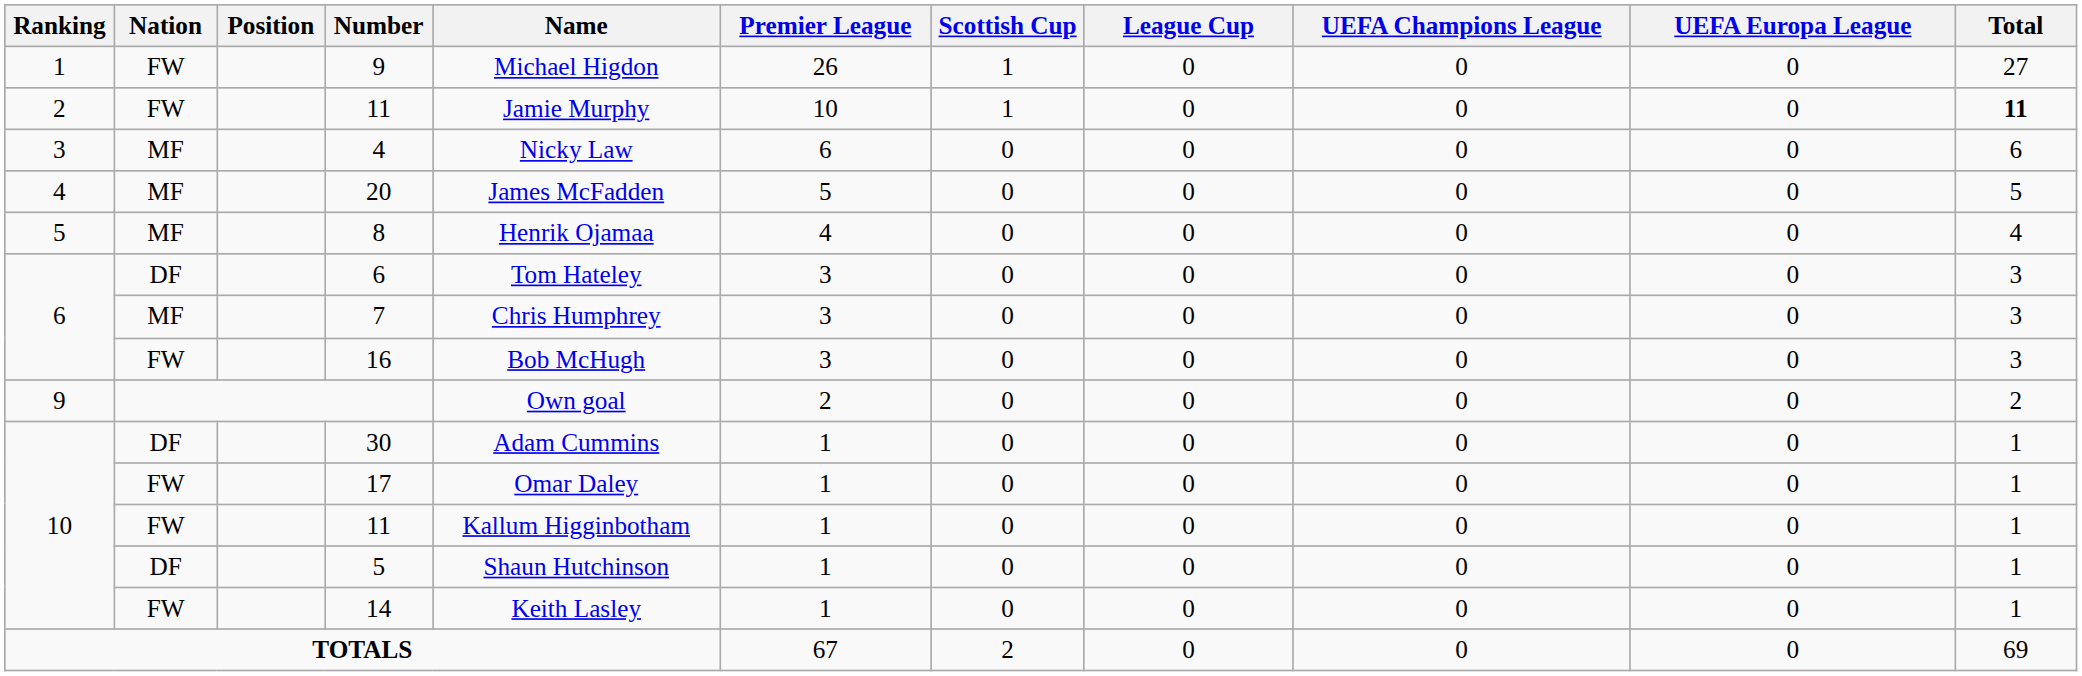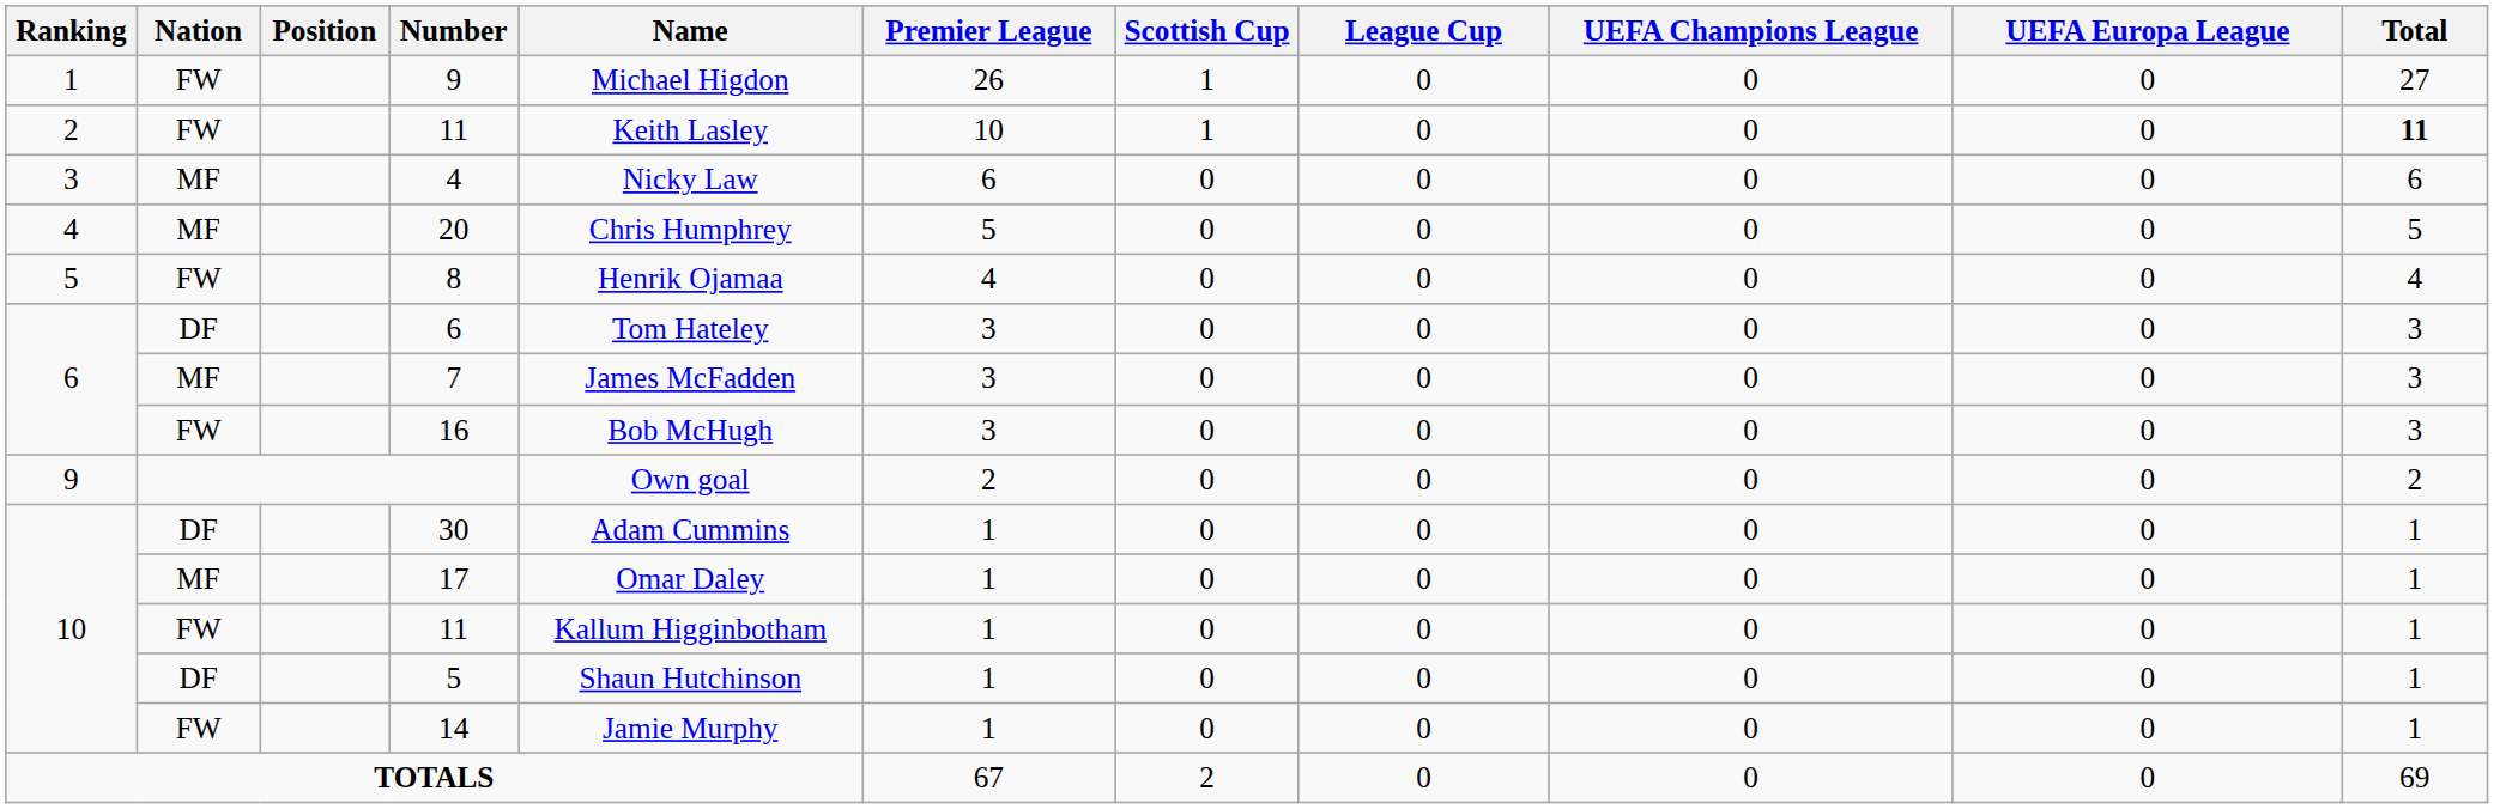 <table class="wikitable" style="font-size: 95%; text-align: center;">
 <tr>
 <th width=60>Ranking</th>
 <th width=60>Nation</th>
 <th width=60>Position</th>
 <th width=60>Number</th>
 <th width=200>Name</th>
 <th width=150><a href='#'>Premier League</a></th>
 <th width=100><a href='#'>Scottish Cup</a></th>
 <th width=150><a href='#'>League Cup</a></th>
 <th width=250><a href='#'>UEFA Champions League</a></th>
 <th width=250><a href='#'>UEFA Europa League</a></th>
 <th width=80>Total</th>
 </tr>
 <tr>
 <td>1</td>
 <td>FW</td>
 <td></td>
 <td>9</td>
 <td><a href='#'>Michael Higdon</a></td>
 <td>26</td>
 <td>1</td>
 <td>0</td>
 <td>0</td>
 <td>0</td>
 <td>27</td>
 </tr>
 <tr>
 <td>2</td>
 <td>FW</td>
 <td></td>
 <td>11</td>
-<td><a href='#'>Jamie Murphy</a></td>
+<td><a href='#'>Keith Lasley</a></td>
 <td>10</td>
 <td>1</td>
 <td>0</td>
 <td>0</td>
 <td>0</td>
 <td><strong>11</strong></td>
 </tr>
 <tr>
 <td>3</td>
 <td>MF</td>
 <td></td>
 <td>4</td>
 <td><a href='#'>Nicky Law</a></td>
 <td>6</td>
 <td>0</td>
 <td>0</td>
 <td>0</td>
 <td>0</td>
 <td>6</td>
 </tr>
 <tr>
 <td>4</td>
 <td>MF</td>
 <td></td>
 <td>20</td>
-<td><a href='#'>James McFadden</a></td>
+<td><a href='#'>Chris Humphrey</a></td>
 <td>5</td>
 <td>0</td>
 <td>0</td>
 <td>0</td>
 <td>0</td>
 <td>5</td>
 </tr>
 <tr>
 <td>5</td>
-<td>MF</td>
+<td>FW</td>
 <td></td>
 <td>8</td>
 <td><a href='#'>Henrik Ojamaa</a></td>
 <td>4</td>
 <td>0</td>
 <td>0</td>
 <td>0</td>
 <td>0</td>
 <td>4</td>
 </tr>
 <tr>
 <td rowspan="3">6</td>
 <td>DF</td>
 <td></td>
 <td>6</td>
 <td><a href='#'>Tom Hateley</a></td>
 <td>3</td>
 <td>0</td>
 <td>0</td>
 <td>0</td>
 <td>0</td>
 <td>3</td>
 </tr>
 <tr>
 <td>MF</td>
 <td></td>
 <td>7</td>
-<td><a href='#'>Chris Humphrey</a></td>
+<td><a href='#'>James McFadden</a></td>
 <td>3</td>
 <td>0</td>
 <td>0</td>
 <td>0</td>
 <td>0</td>
 <td>3</td>
 </tr>
 <tr>
 <td>FW</td>
 <td></td>
 <td>16</td>
 <td><a href='#'>Bob McHugh</a></td>
 <td>3</td>
 <td>0</td>
 <td>0</td>
 <td>0</td>
 <td>0</td>
 <td>3</td>
 </tr>
 <tr>
 <td>9</td>
 <td colspan="3"></td>
 <td><a href='#'>Own goal</a></td>
 <td>2</td>
 <td>0</td>
 <td>0</td>
 <td>0</td>
 <td>0</td>
 <td>2</td>
 </tr>
 <tr>
 <td rowspan="5">10</td>
 <td>DF</td>
 <td></td>
 <td>30</td>
 <td><a href='#'>Adam Cummins</a></td>
 <td>1</td>
 <td>0</td>
 <td>0</td>
 <td>0</td>
 <td>0</td>
 <td>1</td>
 </tr>
 <tr>
-<td>FW</td>
+<td>MF</td>
 <td></td>
 <td>17</td>
 <td><a href='#'>Omar Daley</a></td>
 <td>1</td>
 <td>0</td>
 <td>0</td>
 <td>0</td>
 <td>0</td>
 <td>1</td>
 </tr>
 <tr>
 <td>FW</td>
 <td></td>
 <td>11</td>
 <td><a href='#'>Kallum Higginbotham</a></td>
 <td>1</td>
 <td>0</td>
 <td>0</td>
 <td>0</td>
 <td>0</td>
 <td>1</td>
 </tr>
 <tr>
 <td>DF</td>
 <td></td>
 <td>5</td>
 <td><a href='#'>Shaun Hutchinson</a></td>
 <td>1</td>
 <td>0</td>
 <td>0</td>
 <td>0</td>
 <td>0</td>
 <td>1</td>
 </tr>
 <tr>
 <td>FW</td>
 <td></td>
 <td>14</td>
-<td><a href='#'>Keith Lasley</a></td>
+<td><a href='#'>Jamie Murphy</a></td>
 <td>1</td>
 <td>0</td>
 <td>0</td>
 <td>0</td>
 <td>0</td>
 <td>1</td>
 </tr>
 <tr>
 <td colspan="5"><strong>TOTALS</strong></td>
 <td>67</td>
 <td>2</td>
 <td>0</td>
 <td>0</td>
 <td>0</td>
 <td>69</td>
 </tr>
 </table>
